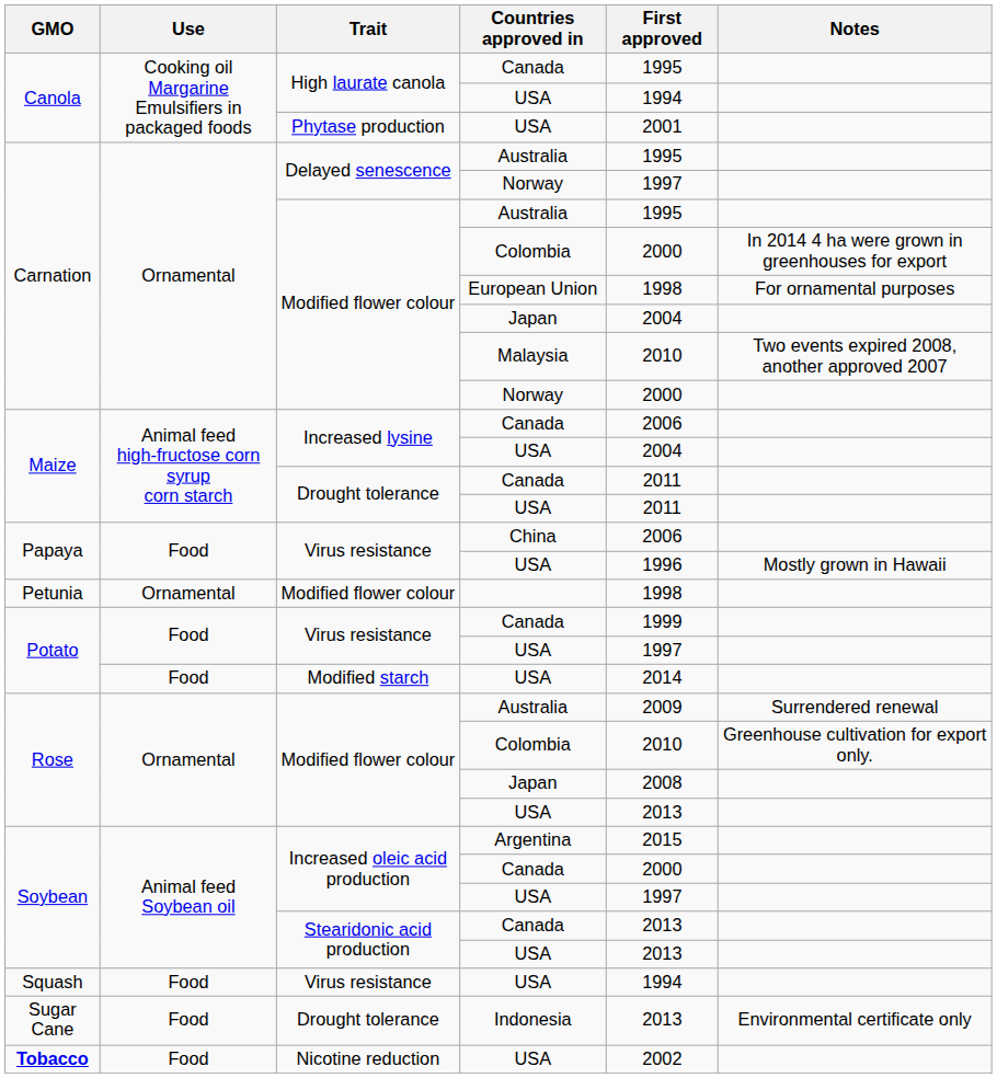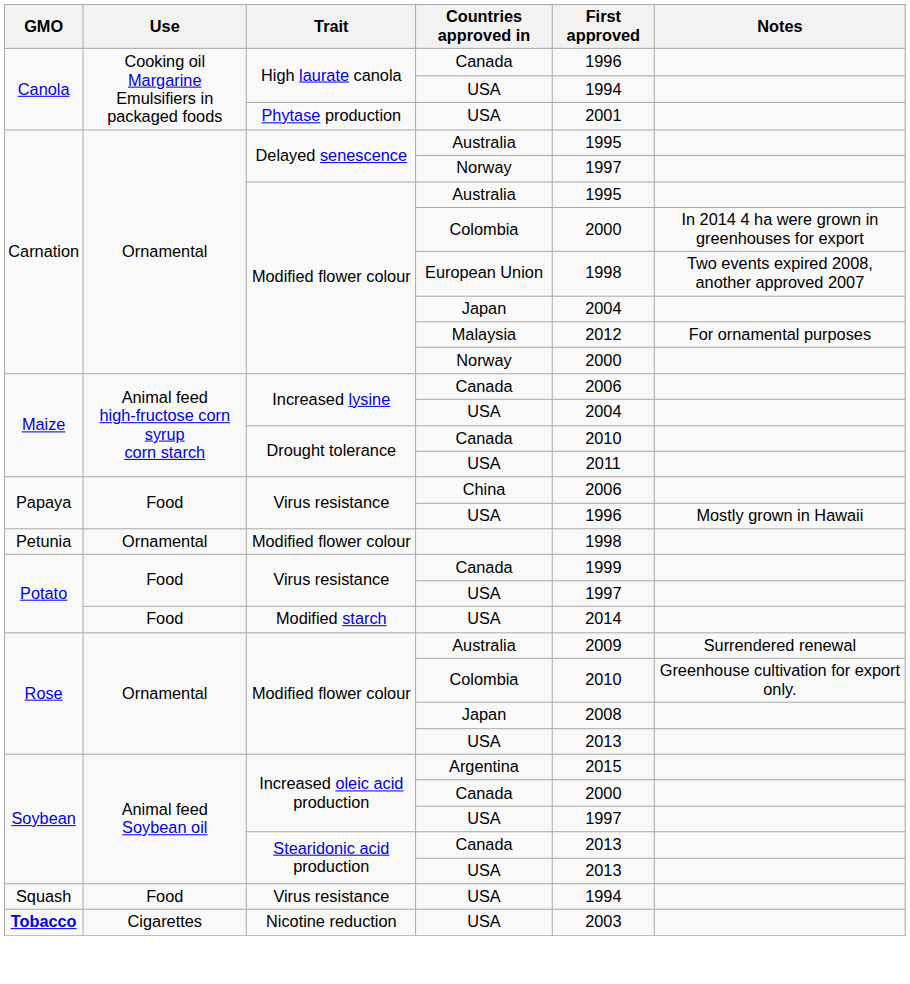 <table style="margin:auto; text-align:center" class="wikitable sortable">
 <tr>
 <th>GMO</th>
 <th>Use</th>
 <th>Trait</th>
 <th>Countries approved in</th>
 <th>First approved</th>
 <th>Notes</th>
 </tr>
 <tr>
 <td rowspan="3"><a href='#'>Canola</a></td>
 <td rowspan="3">Cooking oil<br><a href='#'>Margarine</a><br>Emulsifiers in packaged foods</td>
 <td rowspan="2">High <a href='#'>laurate</a> canola</td>
 <td>Canada</td>
-<td>1995</td>
+<td>1996</td>
 <td></td>
 </tr>
 <tr>
 <td>USA</td>
 <td>1994</td>
 <td></td>
 </tr>
 <tr>
 <td><a href='#'>Phytase</a> production</td>
 <td>USA</td>
 <td>2001</td>
 <td></td>
 </tr>
 <tr>
 <td rowspan="8">Carnation</td>
 <td rowspan="8">Ornamental</td>
 <td rowspan="2">Delayed <a href='#'>senescence</a></td>
 <td>Australia</td>
 <td>1995</td>
 <td></td>
 </tr>
 <tr>
 <td>Norway</td>
 <td>1997</td>
 <td></td>
 </tr>
 <tr>
 <td rowspan="6">Modified flower colour</td>
 <td>Australia</td>
 <td>1995</td>
 <td></td>
 </tr>
 <tr>
 <td>Colombia</td>
 <td>2000</td>
 <td>In 2014 4 ha were grown in greenhouses for export</td>
 </tr>
 <tr>
 <td>European Union</td>
 <td>1998</td>
-<td>For ornamental purposes</td>
+<td>Two events expired 2008, another approved 2007</td>
 </tr>
 <tr>
 <td>Japan</td>
 <td>2004</td>
 <td></td>
 </tr>
 <tr>
 <td>Malaysia</td>
-<td>2010</td>
-<td>Two events expired 2008, another approved 2007</td>
+<td>2012</td>
+<td>For ornamental purposes</td>
 </tr>
 <tr>
 <td>Norway</td>
 <td>2000</td>
 <td></td>
 </tr>
 <tr>
 <td rowspan="4"><a href='#'>Maize</a></td>
 <td rowspan="4">Animal feed<br><a href='#'>high-fructose corn syrup</a><br><a href='#'>corn starch</a></td>
 <td rowspan="2">Increased <a href='#'>lysine</a></td>
 <td>Canada</td>
 <td>2006</td>
 <td></td>
 </tr>
 <tr>
 <td>USA</td>
 <td>2004</td>
 <td></td>
 </tr>
 <tr>
 <td rowspan="2">Drought tolerance</td>
 <td>Canada</td>
-<td>2011</td>
+<td>2010</td>
 <td></td>
 </tr>
 <tr>
 <td>USA</td>
 <td>2011</td>
 <td></td>
 </tr>
 <tr>
 <td rowspan="2">Papaya</td>
 <td rowspan="2">Food</td>
 <td rowspan="2">Virus resistance</td>
 <td>China</td>
 <td>2006</td>
 <td></td>
 </tr>
 <tr>
 <td>USA</td>
 <td>1996</td>
 <td>Mostly grown in Hawaii</td>
 </tr>
 <tr>
 <td>Petunia</td>
 <td>Ornamental</td>
 <td>Modified flower colour</td>
 <td></td>
 <td>1998</td>
 <td></td>
 </tr>
 <tr>
 <td rowspan="3"><a href='#'>Potato</a></td>
 <td rowspan="2">Food</td>
 <td rowspan="2">Virus resistance</td>
 <td>Canada</td>
 <td>1999</td>
 <td></td>
 </tr>
 <tr>
 <td>USA</td>
 <td>1997</td>
 <td></td>
 </tr>
 <tr>
 <td>Food</td>
 <td>Modified <a href='#'>starch</a></td>
 <td>USA</td>
 <td>2014</td>
 <td></td>
 </tr>
 <tr>
 <td rowspan="4"><a href='#'>Rose</a></td>
 <td rowspan="4">Ornamental</td>
 <td rowspan="4">Modified flower colour</td>
 <td>Australia</td>
 <td>2009</td>
 <td>Surrendered renewal</td>
 </tr>
 <tr>
 <td>Colombia</td>
 <td>2010</td>
 <td>Greenhouse cultivation for export only.</td>
 </tr>
 <tr>
 <td>Japan</td>
 <td>2008</td>
 <td></td>
 </tr>
 <tr>
 <td>USA</td>
 <td>2013</td>
 <td></td>
 </tr>
 <tr>
 <td rowspan="5"><a href='#'>Soybean</a></td>
 <td rowspan="5">Animal feed<br><a href='#'>Soybean oil</a></td>
 <td rowspan="3">Increased <a href='#'>oleic acid</a> production</td>
 <td>Argentina</td>
 <td>2015</td>
 <td></td>
 </tr>
 <tr>
 <td>Canada</td>
 <td>2000</td>
 <td></td>
 </tr>
 <tr>
 <td>USA</td>
 <td>1997</td>
 <td></td>
 </tr>
 <tr>
 <td rowspan="2"><a href='#'>Stearidonic acid</a> production</td>
 <td>Canada</td>
 <td>2013</td>
 <td></td>
 </tr>
 <tr>
 <td>USA</td>
 <td>2013</td>
 <td></td>
 </tr>
 <tr>
 <td>Squash</td>
 <td>Food</td>
 <td>Virus resistance</td>
 <td>USA</td>
 <td>1994</td>
 <td></td>
 </tr>
 <tr>
-<td>Sugar Cane</td>
-<td>Food</td>
-<td>Drought tolerance</td>
-<td>Indonesia</td>
-<td>2013</td>
-<td>Environmental certificate only</td>
-</tr>
-<tr>
 <td><strong><a href='#'>Tobacco</a></strong></td>
-<td>Food</td>
+<td>Cigarettes</td>
 <td>Nicotine reduction</td>
 <td>USA</td>
-<td>2002</td>
+<td>2003</td>
 <td></td>
 </tr>
 </table>
